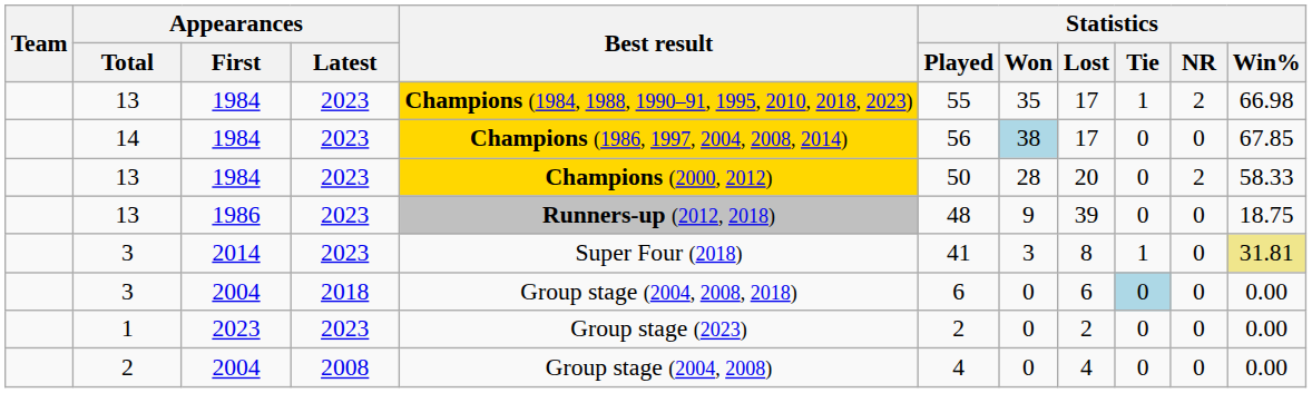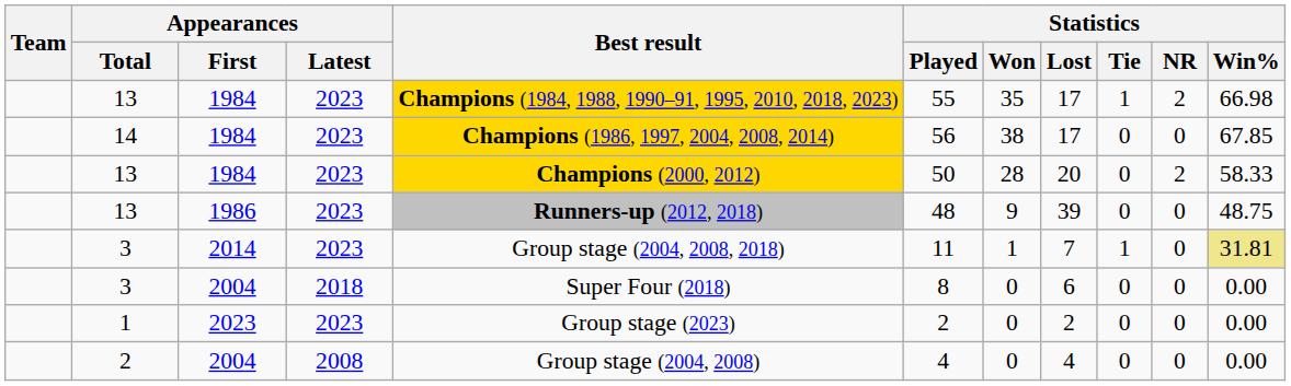 <table class="wikitable sortable" style="text-align: center;">
 <tr>
 <th rowspan=2>Team</th>
 <th colspan=3>Appearances</th>
 <th rowspan=2>Best result</th>
 <th colspan=6>Statistics</th>
 </tr>
 <tr>
 <th width=65>Total</th>
 <th width=65>First</th>
 <th width=65>Latest</th>
 <th width=30>Played</th>
 <th width=30>Won</th>
 <th width=30>Lost</th>
 <th width=30>Tie</th>
 <th width=30>NR</th>
 <th width=30>Win%</th>
 </tr>
 <tr>
 <td style="text-align:left;"></td>
 <td>13</td>
 <td><a href='#'>1984</a></td>
 <td><a href='#'>2023</a></td>
 <td style="background:gold;"><strong>Champions</strong> <small>(<a href='#'>1984</a>, <a href='#'>1988</a>, <a href='#'>1990–91</a>, <a href='#'>1995</a>, <a href='#'>2010</a>, <a href='#'>2018</a>, <a href='#'>2023</a>)</small></td>
 <td>55</td>
 <td>35</td>
 <td>17</td>
 <td>1</td>
 <td>2</td>
 <td>66.98</td>
 </tr>
 <tr>
 <td style="text-align:left;"></td>
 <td>14</td>
 <td><a href='#'>1984</a></td>
 <td><a href='#'>2023</a></td>
 <td style="background:gold;"><strong>Champions</strong> <small>(<a href='#'>1986</a>, <a href='#'>1997</a>, <a href='#'>2004</a>, <a href='#'>2008</a>, <a href='#'>2014</a>)</small></td>
 <td>56</td>
-<td style="background: lightblue;">38</td>
+<td>38</td>
 <td>17</td>
 <td>0</td>
 <td>0</td>
 <td>67.85</td>
 </tr>
 <tr>
 <td style="text-align:left;"></td>
 <td>13</td>
 <td><a href='#'>1984</a></td>
 <td><a href='#'>2023</a></td>
 <td style="background:gold;"><strong>Champions</strong> <small>(<a href='#'>2000</a>, <a href='#'>2012</a>)</small></td>
 <td>50</td>
 <td>28</td>
 <td>20</td>
 <td>0</td>
 <td>2</td>
 <td>58.33</td>
 </tr>
 <tr>
 <td style="text-align:left;"></td>
 <td>13</td>
 <td><a href='#'>1986</a></td>
 <td><a href='#'>2023</a></td>
 <td style="background:silver;"><strong>Runners-up</strong> <small>(<a href='#'>2012</a>, <a href='#'>2018</a>)</small></td>
 <td>48</td>
 <td>9</td>
 <td>39</td>
 <td>0</td>
 <td>0</td>
-<td>18.75</td>
+<td>48.75</td>
 </tr>
 <tr>
 <td style="text-align:left;"></td>
 <td>3</td>
 <td><a href='#'>2014</a></td>
 <td><a href='#'>2023</a></td>
-<td>Super Four <small>(<a href='#'>2018</a>)</small></td>
-<td>41</td>
-<td>3</td>
-<td>8</td>
+<td>Group stage <small>(<a href='#'>2004</a>, <a href='#'>2008</a>, <a href='#'>2018</a>)</small></td>
+<td>11</td>
+<td>1</td>
+<td>7</td>
 <td>1</td>
 <td>0</td>
 <td style="background: khaki;">31.81</td>
 </tr>
 <tr>
 <td style="text-align:left;"></td>
 <td>3</td>
 <td><a href='#'>2004</a></td>
 <td><a href='#'>2018</a></td>
-<td>Group stage <small>(<a href='#'>2004</a>, <a href='#'>2008</a>, <a href='#'>2018</a>)</small></td>
+<td>Super Four <small>(<a href='#'>2018</a>)</small></td>
+<td>8</td>
+<td>0</td>
 <td>6</td>
 <td>0</td>
-<td>6</td>
-<td style="background: lightblue;">0</td>
 <td>0</td>
 <td>0.00</td>
 </tr>
 <tr>
 <td style="text-align:left;"></td>
 <td>1</td>
 <td><a href='#'>2023</a></td>
 <td><a href='#'>2023</a></td>
 <td>Group stage <small>(<a href='#'>2023</a>)</small></td>
 <td>2</td>
 <td>0</td>
 <td>2</td>
 <td>0</td>
 <td>0</td>
 <td>0.00</td>
 </tr>
 <tr>
 <td style="text-align:left;"></td>
 <td>2</td>
 <td><a href='#'>2004</a></td>
 <td><a href='#'>2008</a></td>
 <td>Group stage <small>(<a href='#'>2004</a>, <a href='#'>2008</a>)</small></td>
 <td>4</td>
 <td>0</td>
 <td>4</td>
 <td>0</td>
 <td>0</td>
 <td>0.00</td>
 </tr>
 </table>
